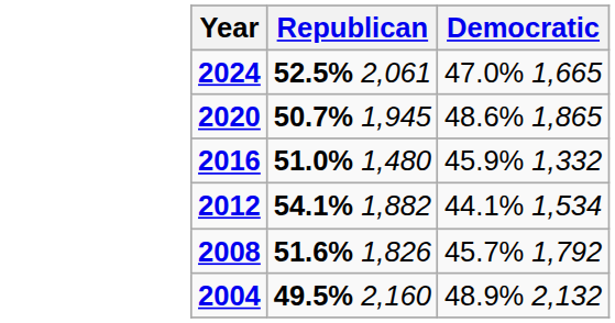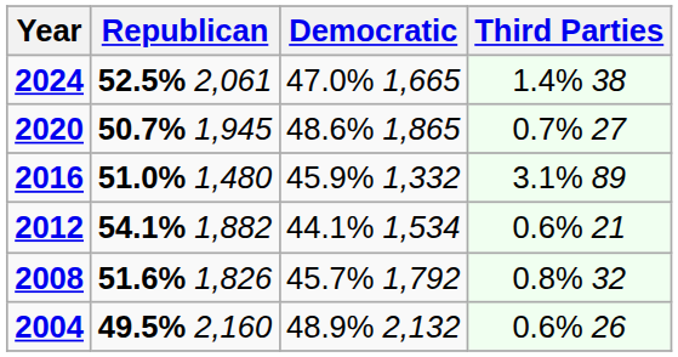 <table class="wikitable" style="float:right; font-size:95%;">
 <tr bgcolor=lightgrey>
 <th>Year</th>
 <th><a href='#'>Republican</a></th>
 <th><a href='#'>Democratic</a></th>
+<th><a href='#'>Third Parties</a></th>
 </tr>
 <tr>
 <td style="text-align:center;" ><strong><a href='#'>2024</a></strong></td>
 <td style="text-align:center;" ><strong>52.5%</strong> <em>2,061</em></td>
 <td style="text-align:center;" >47.0% <em>1,665</em></td>
+<td style="text-align:center; background:honeyDew;">1.4% <em>38</em></td>
 </tr>
 <tr>
 <td style="text-align:center;" ><strong><a href='#'>2020</a></strong></td>
 <td style="text-align:center;" ><strong>50.7%</strong> <em>1,945</em></td>
 <td style="text-align:center;" >48.6% <em>1,865</em></td>
+<td style="text-align:center; background:honeyDew;">0.7% <em>27</em></td>
 </tr>
 <tr>
 <td style="text-align:center;" ><strong><a href='#'>2016</a></strong></td>
 <td style="text-align:center;" ><strong>51.0%</strong> <em>1,480</em></td>
 <td style="text-align:center;" >45.9% <em>1,332</em></td>
+<td style="text-align:center; background:honeyDew;">3.1% <em>89</em></td>
 </tr>
 <tr>
 <td style="text-align:center;" ><strong><a href='#'>2012</a></strong></td>
 <td style="text-align:center;" ><strong>54.1%</strong> <em>1,882</em></td>
 <td style="text-align:center;" >44.1% <em>1,534</em></td>
+<td style="text-align:center; background:honeyDew;">0.6% <em>21</em></td>
 </tr>
 <tr>
 <td style="text-align:center;" ><strong><a href='#'>2008</a></strong></td>
 <td style="text-align:center;" ><strong>51.6%</strong> <em>1,826</em></td>
 <td style="text-align:center;" >45.7% <em>1,792</em></td>
+<td style="text-align:center; background:honeyDew;">0.8% <em>32</em></td>
 </tr>
 <tr>
 <td style="text-align:center;" ><strong><a href='#'>2004</a></strong></td>
 <td style="text-align:center;" ><strong>49.5%</strong> <em>2,160</em></td>
 <td style="text-align:center;" >48.9% <em>2,132</em></td>
+<td style="text-align:center; background:honeyDew;">0.6% <em>26</em></td>
 </tr>
 </table>
